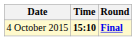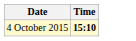 <table class="wikitable">
 <tr>
 <th>Date</th>
 <th>Time</th>
-<th>Round</th>
 </tr>
 <tr style=background:lemonchiffon>
 <td>4 October 2015</td>
 <td><strong>15:10</strong></td>
-<td><strong><a href='#'>Final</a></strong></td>
 </tr>
 </table>
